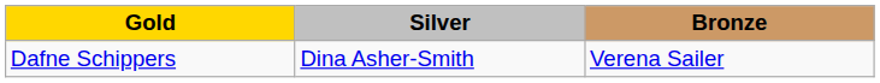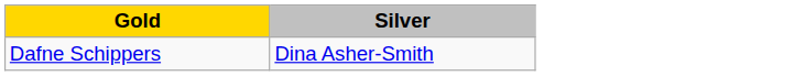 <table class="wikitable" style="text-align:left">
 <tr align="center">
 <td width=200 bgcolor=gold><strong>Gold</strong></td>
 <td width=200 bgcolor=silver><strong>Silver</strong></td>
-<td width=200 bgcolor=CC9966><strong>Bronze</strong></td>
 </tr>
 <tr>
 <td><a href='#'>Dafne Schippers</a><br><em></em></td>
 <td><a href='#'>Dina Asher-Smith</a><br><em></em></td>
-<td><a href='#'>Verena Sailer</a><br><em></em></td>
 </tr>
 </table>
